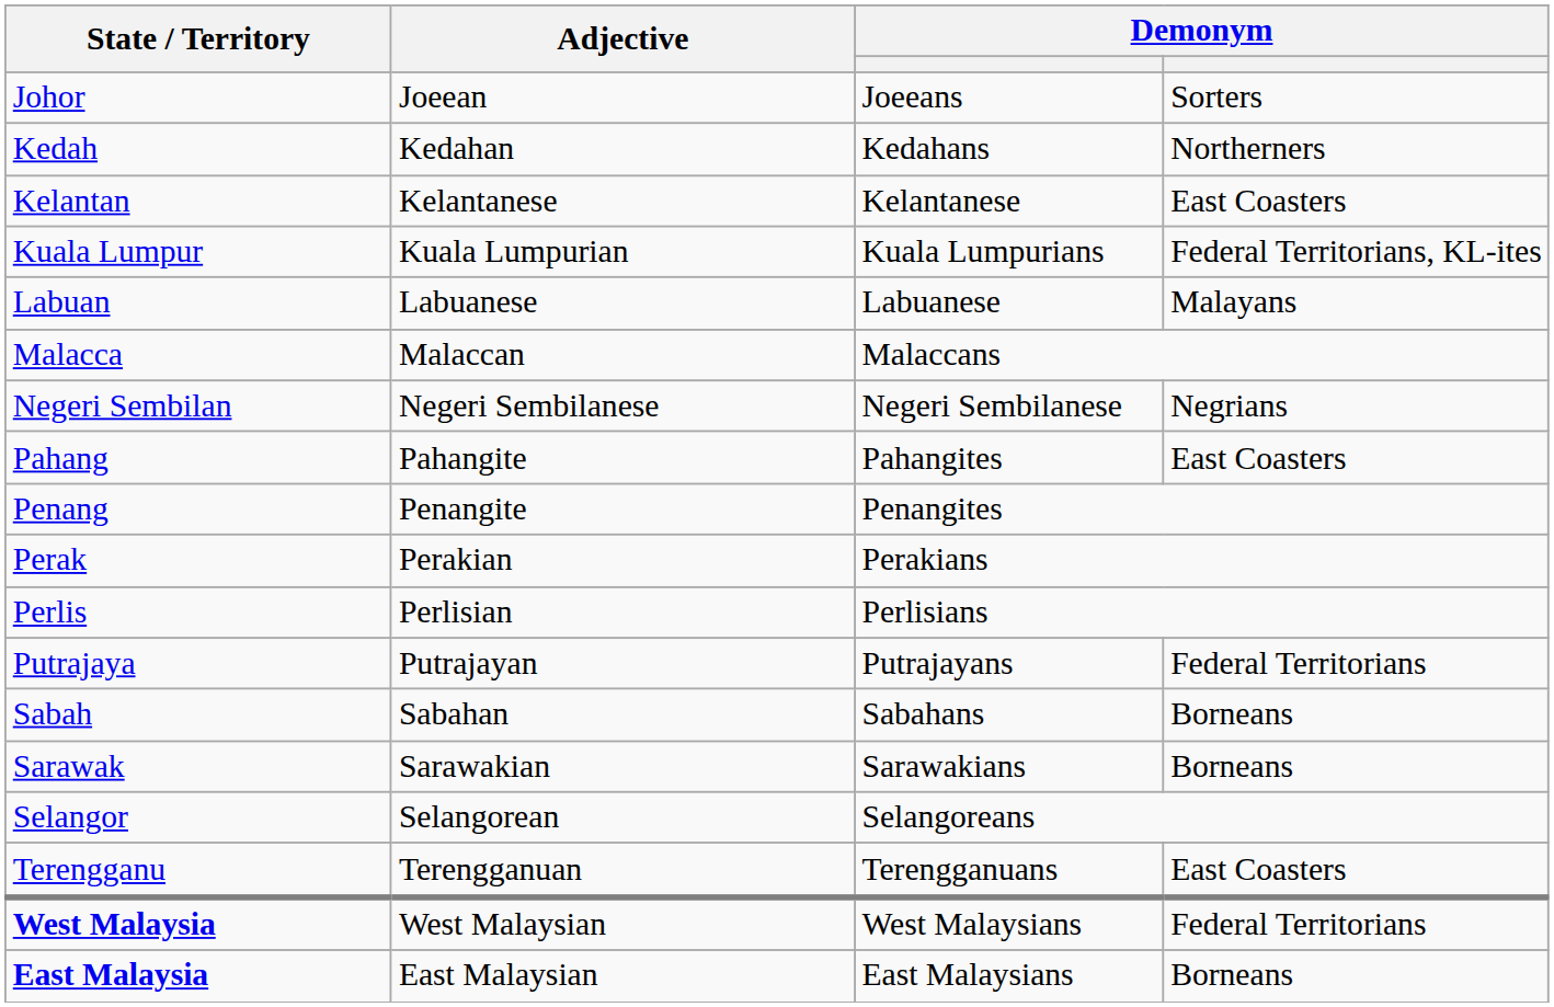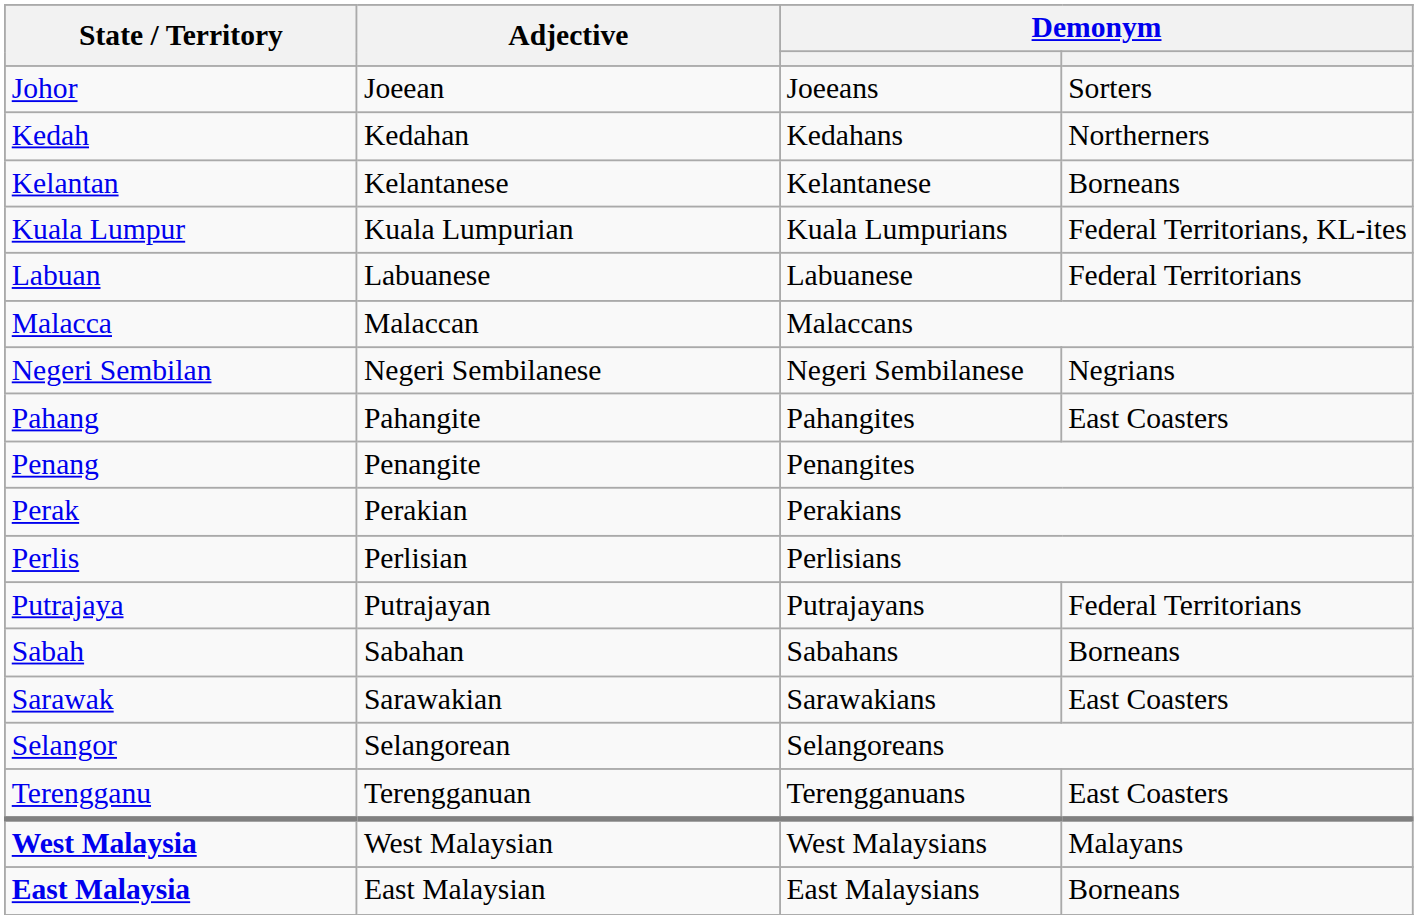 <table class="wikitable">
 <tr>
 <th rowspan="2" width="25%">State / Territory</th>
 <th rowspan="2" width="30%">Adjective</th>
 <th colspan="3"><a href='#'>Demonym</a></th>
 </tr>
 <tr>
 <th></th>
 <th width="25%"></th>
 </tr>
 <tr>
 <td><a href='#'>Johor</a></td>
 <td>Joeean</td>
 <td>Joeeans</td>
 <td>Sorters</td>
 </tr>
 <tr>
 <td><a href='#'>Kedah</a></td>
 <td>Kedahan</td>
 <td>Kedahans</td>
 <td>Northerners</td>
 </tr>
 <tr>
 <td><a href='#'>Kelantan</a></td>
 <td>Kelantanese</td>
 <td>Kelantanese</td>
-<td>East Coasters</td>
+<td>Borneans</td>
 </tr>
 <tr>
 <td><a href='#'>Kuala Lumpur</a></td>
 <td>Kuala Lumpurian</td>
 <td>Kuala Lumpurians</td>
 <td>Federal Territorians, KL-ites</td>
 </tr>
 <tr>
 <td><a href='#'>Labuan</a></td>
 <td>Labuanese</td>
 <td>Labuanese</td>
-<td>Malayans</td>
+<td>Federal Territorians</td>
 </tr>
 <tr>
 <td><a href='#'>Malacca</a></td>
 <td>Malaccan</td>
 <td colspan="3">Malaccans</td>
 </tr>
 <tr>
 <td><a href='#'>Negeri Sembilan</a></td>
 <td>Negeri Sembilanese</td>
 <td>Negeri Sembilanese</td>
 <td>Negrians</td>
 </tr>
 <tr>
 <td><a href='#'>Pahang</a></td>
 <td>Pahangite</td>
 <td>Pahangites</td>
 <td>East Coasters</td>
 </tr>
 <tr>
 <td><a href='#'>Penang</a></td>
 <td>Penangite</td>
 <td colspan="3">Penangites</td>
 </tr>
 <tr>
 <td><a href='#'>Perak</a></td>
 <td>Perakian</td>
 <td colspan="3">Perakians</td>
 </tr>
 <tr>
 <td><a href='#'>Perlis</a></td>
 <td>Perlisian</td>
 <td colspan="3">Perlisians</td>
 </tr>
 <tr>
 <td><a href='#'>Putrajaya</a></td>
 <td>Putrajayan</td>
 <td>Putrajayans</td>
 <td>Federal Territorians</td>
 </tr>
 <tr>
 <td><a href='#'>Sabah</a></td>
 <td>Sabahan</td>
 <td>Sabahans</td>
 <td>Borneans</td>
 </tr>
 <tr>
 <td><a href='#'>Sarawak</a></td>
 <td>Sarawakian</td>
 <td>Sarawakians</td>
-<td>Borneans</td>
+<td>East Coasters</td>
 </tr>
 <tr>
 <td><a href='#'>Selangor</a></td>
 <td>Selangorean</td>
 <td colspan="3">Selangoreans</td>
 </tr>
 <tr>
 <td style="border-bottom: 3px solid grey;"><a href='#'>Terengganu</a></td>
 <td style="border-bottom: 3px solid grey;">Terengganuan</td>
 <td style="border-bottom: 3px solid grey;">Terengganuans</td>
 <td style="border-bottom: 3px solid grey;">East Coasters</td>
 </tr>
 <tr>
 <td><strong><a href='#'>West Malaysia</a></strong></td>
 <td>West Malaysian</td>
 <td>West Malaysians</td>
-<td>Federal Territorians</td>
+<td>Malayans</td>
 </tr>
 <tr>
 <td><strong><a href='#'>East Malaysia</a></strong></td>
 <td>East Malaysian</td>
 <td>East Malaysians</td>
 <td>Borneans</td>
 </tr>
 <tr>
 </tr>
 </table>
